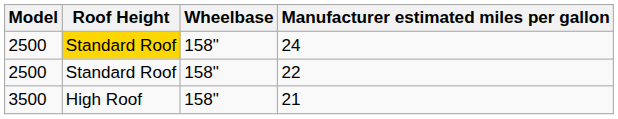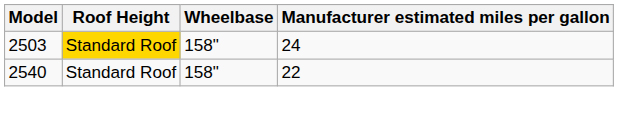 <table class="wikitable sortable">
 <tr>
 <th>Model</th>
 <th>Roof Height</th>
 <th>Wheelbase</th>
 <th>Manufacturer estimated miles per gallon</th>
 </tr>
 <tr>
-<td>2500</td>
+<td>2503</td>
 <td style="background: gold;">Standard Roof</td>
 <td>158"</td>
 <td>24</td>
 </tr>
 <tr>
-<td>2500</td>
+<td>2540</td>
 <td>Standard Roof</td>
 <td>158"</td>
 <td>22</td>
 </tr>
-<tr>
-<td>3500</td>
-<td>High Roof</td>
-<td>158"</td>
-<td>21</td>
-</tr>
 </table>
